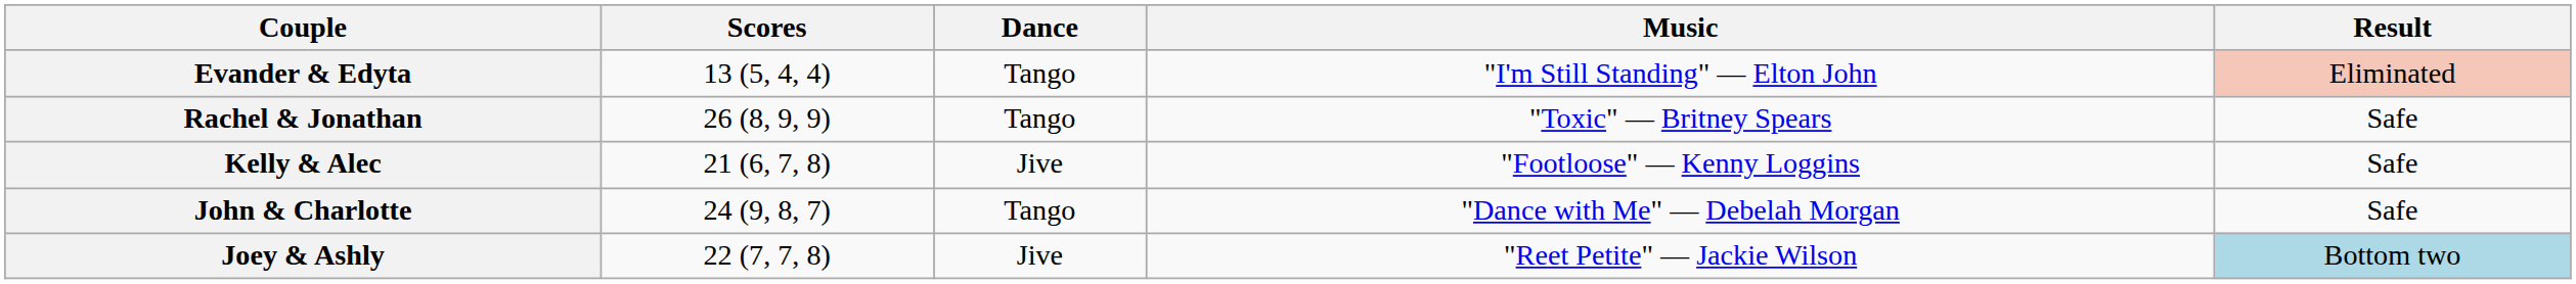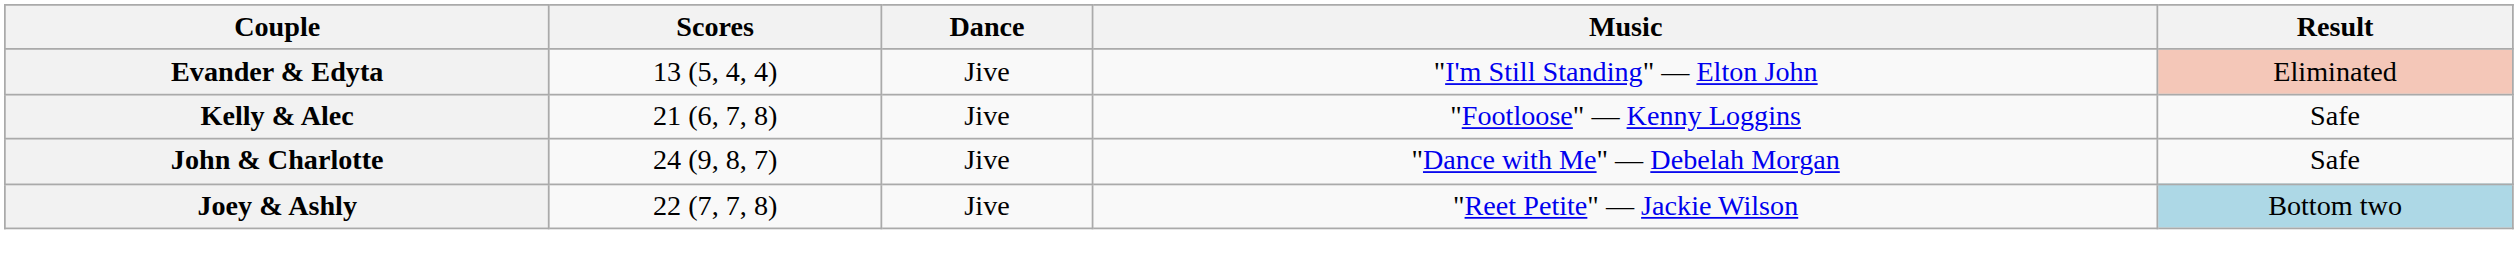 <table class="wikitable sortable" style="text-align:center; width:90%">
 <tr>
 <th scope="col">Couple</th>
 <th scope="col">Scores</th>
 <th scope="col" class="unsortable">Dance</th>
 <th scope="col" class="unsortable">Music</th>
 <th scope="col" class="unsortable">Result</th>
 </tr>
 <tr>
 <th scope="row">Evander & Edyta</th>
 <td>13 (5, 4, 4)</td>
-<td>Tango</td>
+<td>Jive</td>
 <td>"<a href='#'>I'm Still Standing</a>" — <a href='#'>Elton John</a></td>
 <td bgcolor=f4c7b8>Eliminated</td>
-</tr>
-<tr>
-<th scope="row">Rachel & Jonathan</th>
-<td>26 (8, 9, 9)</td>
-<td>Tango</td>
-<td>"<a href='#'>Toxic</a>" — <a href='#'>Britney Spears</a></td>
-<td>Safe</td>
 </tr>
 <tr>
 <th scope="row">Kelly & Alec</th>
 <td>21 (6, 7, 8)</td>
 <td>Jive</td>
 <td>"<a href='#'>Footloose</a>" — <a href='#'>Kenny Loggins</a></td>
 <td>Safe</td>
 </tr>
 <tr>
 <th scope="row">John & Charlotte</th>
 <td>24 (9, 8, 7)</td>
-<td>Tango</td>
+<td>Jive</td>
 <td>"<a href='#'>Dance with Me</a>" — <a href='#'>Debelah Morgan</a></td>
 <td>Safe</td>
 </tr>
 <tr>
 <th scope="row">Joey & Ashly</th>
 <td>22 (7, 7, 8)</td>
 <td>Jive</td>
 <td>"<a href='#'>Reet Petite</a>" — <a href='#'>Jackie Wilson</a></td>
 <td bgcolor=lightblue>Bottom two</td>
 </tr>
 </table>
